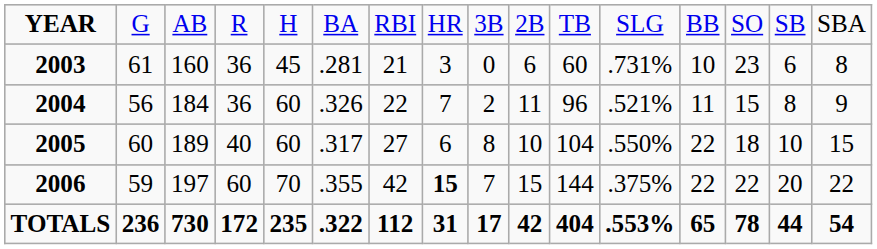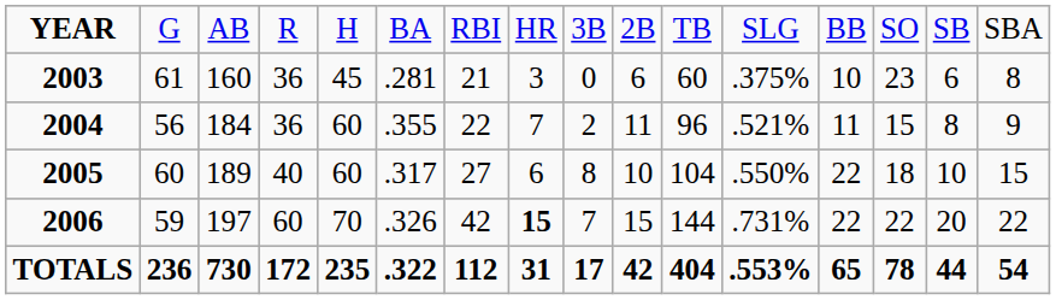 <table class="wikitable">
 <tr align=center>
 <td><strong>YEAR</strong></td>
 <td><a href='#'>G</a></td>
 <td><a href='#'>AB</a></td>
 <td><a href='#'>R</a></td>
 <td><a href='#'>H</a></td>
 <td><a href='#'>BA</a></td>
 <td><a href='#'>RBI</a></td>
 <td><a href='#'>HR</a></td>
 <td><a href='#'>3B</a></td>
 <td><a href='#'>2B</a></td>
 <td><a href='#'>TB</a></td>
 <td><a href='#'>SLG</a></td>
 <td><a href='#'>BB</a></td>
 <td><a href='#'>SO</a></td>
 <td><a href='#'>SB</a></td>
 <td>SBA</td>
 </tr>
 <tr align=center>
 <td><strong>2003</strong></td>
 <td>61</td>
 <td>160</td>
 <td>36</td>
 <td>45</td>
 <td>.281</td>
 <td>21</td>
 <td>3</td>
 <td>0</td>
 <td>6</td>
 <td>60</td>
-<td>.731%</td>
+<td>.375%</td>
 <td>10</td>
 <td>23</td>
 <td>6</td>
 <td>8</td>
 </tr>
 <tr align=center>
 <td><strong>2004</strong></td>
 <td>56</td>
 <td>184</td>
 <td>36</td>
 <td>60</td>
-<td>.326</td>
+<td>.355</td>
 <td>22</td>
 <td>7</td>
 <td>2</td>
 <td>11</td>
 <td>96</td>
 <td>.521%</td>
 <td>11</td>
 <td>15</td>
 <td>8</td>
 <td>9</td>
 </tr>
 <tr align=center>
 <td><strong>2005</strong></td>
 <td>60</td>
 <td>189</td>
 <td>40</td>
 <td>60</td>
 <td>.317</td>
 <td>27</td>
 <td>6</td>
 <td>8</td>
 <td>10</td>
 <td>104</td>
 <td>.550%</td>
 <td>22</td>
 <td>18</td>
 <td>10</td>
 <td>15</td>
 </tr>
 <tr align=center>
 <td><strong>2006</strong></td>
 <td>59</td>
 <td>197</td>
 <td>60</td>
 <td>70</td>
-<td>.355</td>
+<td>.326</td>
 <td>42</td>
 <td><strong>15</strong></td>
 <td>7</td>
 <td>15</td>
 <td>144</td>
-<td>.375%</td>
+<td>.731%</td>
 <td>22</td>
 <td>22</td>
 <td>20</td>
 <td>22</td>
 </tr>
 <tr align=center>
 <td><strong>TOTALS</strong></td>
 <td><strong>236</strong></td>
 <td><strong>730</strong></td>
 <td><strong>172</strong></td>
 <td><strong>235</strong></td>
 <td><strong>.322</strong></td>
 <td><strong>112</strong></td>
 <td><strong>31</strong></td>
 <td><strong>17</strong></td>
 <td><strong>42</strong></td>
 <td><strong>404</strong></td>
 <td><strong>.553%</strong></td>
 <td><strong>65</strong></td>
 <td><strong>78</strong></td>
 <td><strong>44</strong></td>
 <td><strong>54</strong></td>
 </tr>
 </table>
